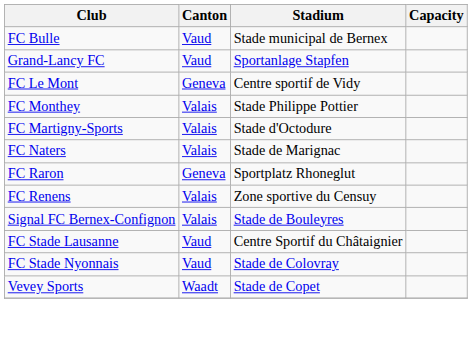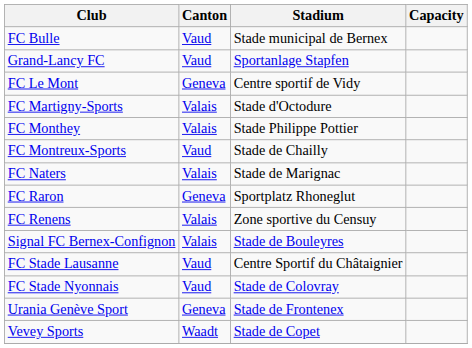 <table class="wikitable">
 <tr>
 <th>Club</th>
 <th>Canton</th>
 <th>Stadium</th>
 <th>Capacity</th>
 </tr>
 <tr>
 <td><a href='#'>FC Bulle</a></td>
 <td><a href='#'>Vaud</a></td>
 <td>Stade municipal de Bernex</td>
 <td></td>
 </tr>
 <tr>
 <td><a href='#'>Grand-Lancy FC</a></td>
 <td><a href='#'>Vaud</a></td>
 <td><a href='#'>Sportanlage Stapfen</a></td>
 <td></td>
 </tr>
 <tr>
 <td><a href='#'>FC Le Mont</a></td>
 <td><a href='#'>Geneva</a></td>
 <td>Centre sportif de Vidy</td>
 <td></td>
 </tr>
 <tr>
+<td><a href='#'>FC Martigny-Sports</a></td>
+<td><a href='#'>Valais</a></td>
+<td>Stade d'Octodure</td>
+<td></td>
+</tr>
+<tr>
 <td><a href='#'>FC Monthey</a></td>
 <td><a href='#'>Valais</a></td>
 <td>Stade Philippe Pottier</td>
 <td></td>
 </tr>
 <tr>
-<td><a href='#'>FC Martigny-Sports</a></td>
-<td><a href='#'>Valais</a></td>
-<td>Stade d'Octodure</td>
+<td><a href='#'>FC Montreux-Sports</a></td>
+<td><a href='#'>Vaud</a></td>
+<td>Stade de Chailly</td>
 <td></td>
 </tr>
 <tr>
 <td><a href='#'>FC Naters</a></td>
 <td><a href='#'>Valais</a></td>
 <td>Stade de Marignac</td>
 <td></td>
 </tr>
 <tr>
 <td><a href='#'>FC Raron</a></td>
 <td><a href='#'>Geneva</a></td>
 <td>Sportplatz Rhoneglut</td>
 <td></td>
 </tr>
 <tr>
 <td><a href='#'>FC Renens</a></td>
 <td><a href='#'>Valais</a></td>
 <td>Zone sportive du Censuy</td>
 <td></td>
 </tr>
 <tr>
 <td><a href='#'>Signal FC Bernex-Confignon</a></td>
 <td><a href='#'>Valais</a></td>
 <td><a href='#'>Stade de Bouleyres</a></td>
 <td></td>
 </tr>
 <tr>
 <td><a href='#'>FC Stade Lausanne</a></td>
 <td><a href='#'>Vaud</a></td>
 <td>Centre Sportif du Châtaignier</td>
 <td></td>
 </tr>
 <tr>
 <td><a href='#'>FC Stade Nyonnais</a></td>
 <td><a href='#'>Vaud</a></td>
 <td><a href='#'>Stade de Colovray</a></td>
 <td></td>
 </tr>
 <tr>
+<td><a href='#'>Urania Genève Sport</a></td>
+<td><a href='#'>Geneva</a></td>
+<td><a href='#'>Stade de Frontenex</a></td>
+<td></td>
+</tr>
+<tr>
 <td><a href='#'>Vevey Sports</a></td>
 <td><a href='#'>Waadt</a></td>
 <td><a href='#'>Stade de Copet</a></td>
 <td></td>
 </tr>
 <tr>
 </tr>
 </table>
